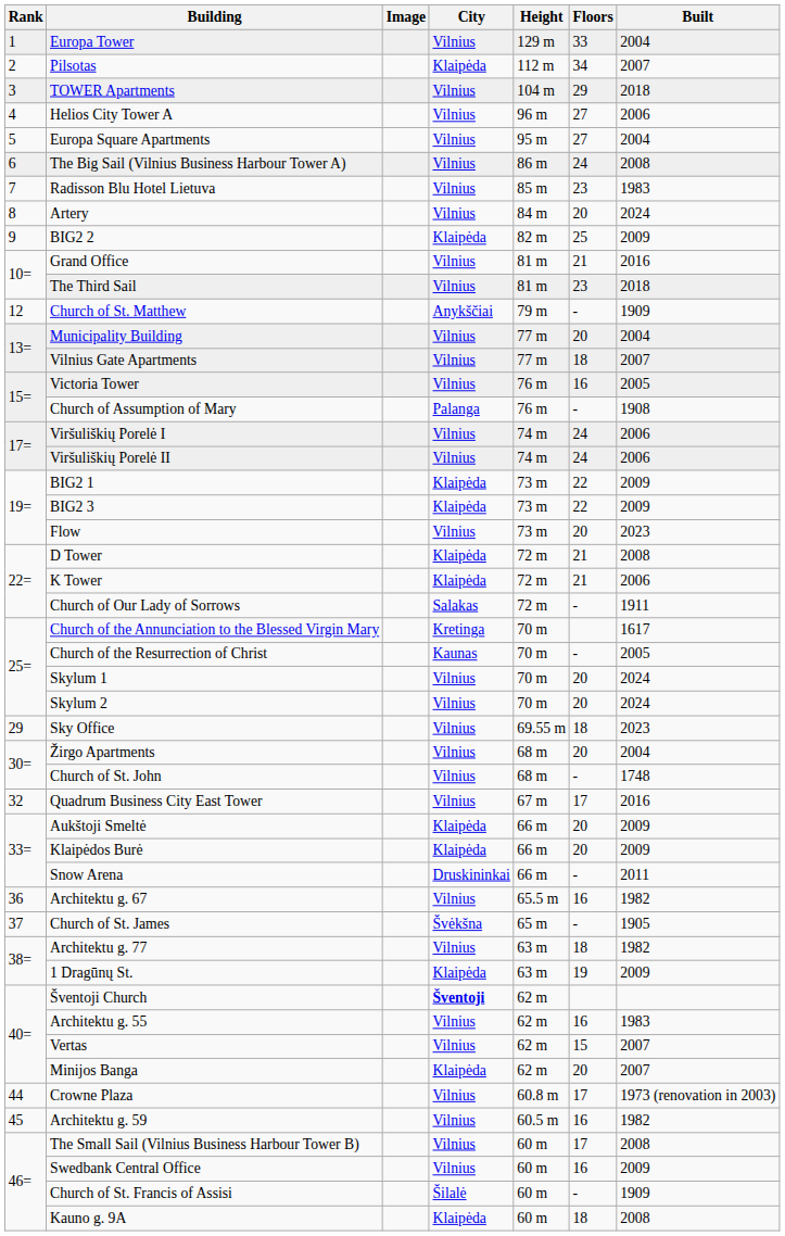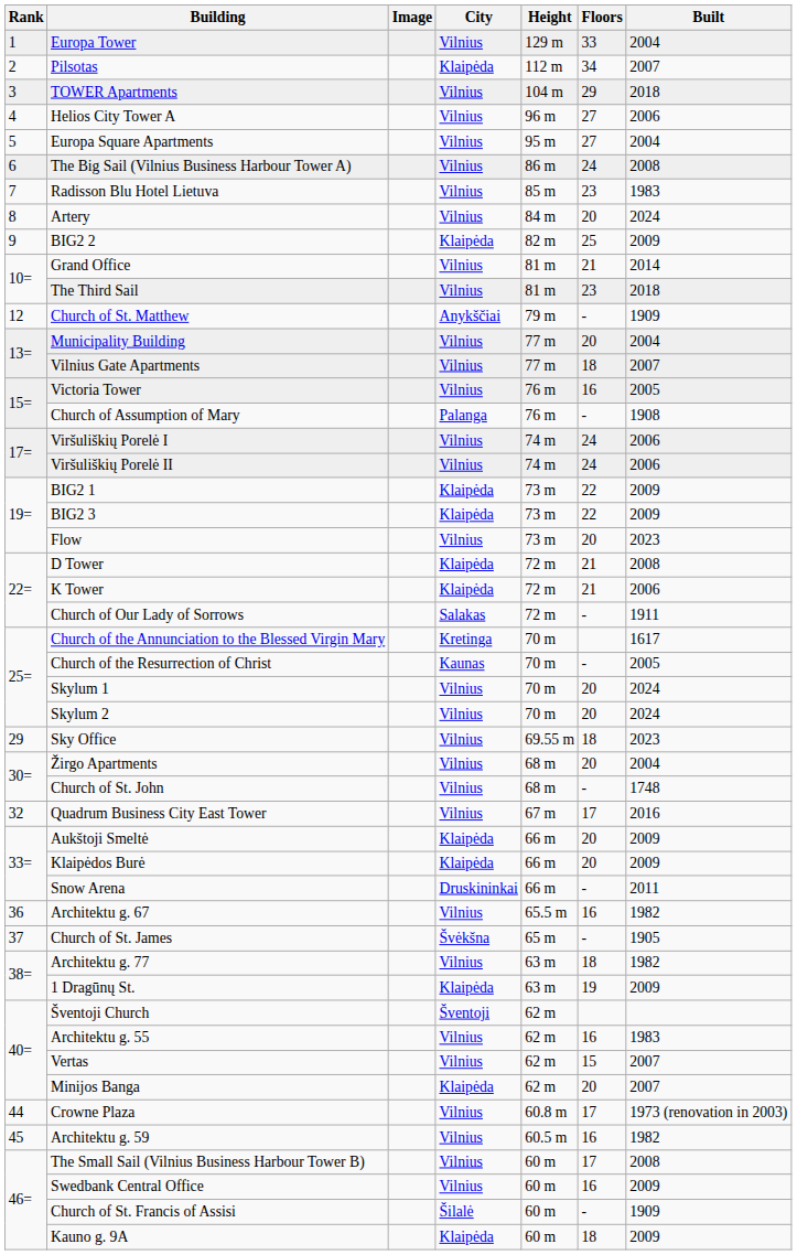 <table class=wikitable style="font-size: 90%;">
 <tr style="background:#ccc;">
 <th>Rank</th>
 <th>Building</th>
 <th><strong>Image</strong></th>
 <th>City</th>
 <th>Height</th>
 <th>Floors</th>
 <th>Built</th>
 </tr>
 <tr style="background:#efefef;">
 <td>1</td>
 <td><a href='#'>Europa Tower</a></td>
 <td></td>
 <td><a href='#'>Vilnius</a></td>
 <td>129 m</td>
 <td>33</td>
 <td>2004</td>
 </tr>
 <tr>
 <td>2</td>
 <td><a href='#'>Pilsotas</a></td>
 <td></td>
 <td><a href='#'>Klaipėda</a></td>
 <td>112 m</td>
 <td>34</td>
 <td>2007</td>
 </tr>
 <tr style="background:#efefef;">
 <td>3</td>
 <td><a href='#'>TOWER Apartments</a></td>
 <td></td>
 <td><a href='#'>Vilnius</a></td>
 <td>104 m</td>
 <td>29</td>
 <td>2018</td>
 </tr>
 <tr>
 <td>4</td>
 <td>Helios City Tower A</td>
 <td></td>
 <td><a href='#'>Vilnius</a></td>
 <td>96 m</td>
 <td>27</td>
 <td>2006</td>
 </tr>
 <tr>
 <td>5</td>
 <td>Europa Square Apartments</td>
 <td></td>
 <td><a href='#'>Vilnius</a></td>
 <td>95 m</td>
 <td>27</td>
 <td>2004</td>
 </tr>
 <tr style="background:#efefef;">
 <td>6</td>
 <td>The Big Sail (Vilnius Business Harbour Tower A)</td>
 <td></td>
 <td><a href='#'>Vilnius</a></td>
 <td>86 m</td>
 <td>24</td>
 <td>2008</td>
 </tr>
 <tr>
 <td>7</td>
 <td>Radisson Blu Hotel Lietuva</td>
 <td></td>
 <td><a href='#'>Vilnius</a></td>
 <td>85 m</td>
 <td>23</td>
 <td>1983</td>
 </tr>
 <tr>
 <td>8</td>
 <td>Artery</td>
 <td></td>
 <td><a href='#'>Vilnius</a></td>
 <td>84 m</td>
 <td>20</td>
 <td>2024</td>
 </tr>
 <tr>
 <td>9</td>
 <td>BIG2 2</td>
 <td></td>
 <td><a href='#'>Klaipėda</a></td>
 <td>82 m</td>
 <td>25</td>
 <td>2009</td>
 </tr>
 <tr>
 <td rowspan="2">10=</td>
 <td>Grand Office</td>
 <td></td>
 <td><a href='#'>Vilnius</a></td>
 <td>81 m</td>
 <td>21</td>
-<td>2016</td>
+<td>2014</td>
 </tr>
 <tr style="background:#efefef;">
 <td>The Third Sail</td>
 <td></td>
 <td><a href='#'>Vilnius</a></td>
 <td>81 m</td>
 <td>23</td>
 <td>2018</td>
 </tr>
 <tr>
 <td>12</td>
 <td><a href='#'>Church of St. Matthew</a></td>
 <td></td>
 <td><a href='#'>Anykščiai</a></td>
 <td>79 m</td>
 <td>-</td>
 <td>1909</td>
 </tr>
 <tr style="background:#efefef;">
 <td rowspan="2">13=</td>
 <td><a href='#'>Municipality Building</a></td>
 <td></td>
 <td><a href='#'>Vilnius</a></td>
 <td>77 m</td>
 <td>20</td>
 <td>2004</td>
 </tr>
 <tr style="background:#efefef;">
 <td>Vilnius Gate Apartments</td>
 <td></td>
 <td><a href='#'>Vilnius</a></td>
 <td>77 m</td>
 <td>18</td>
 <td>2007</td>
 </tr>
 <tr style="background:#efefef;">
 <td rowspan="2">15=</td>
 <td>Victoria Tower</td>
 <td></td>
 <td><a href='#'>Vilnius</a></td>
 <td>76 m</td>
 <td>16</td>
 <td>2005</td>
 </tr>
 <tr>
 <td>Church of Assumption of Mary</td>
 <td></td>
 <td><a href='#'>Palanga</a></td>
 <td>76 m</td>
 <td>-</td>
 <td>1908</td>
 </tr>
 <tr style="background:#efefef;">
 <td rowspan="2">17=</td>
 <td>Viršuliškių Porelė I</td>
 <td></td>
 <td><a href='#'>Vilnius</a></td>
 <td>74 m</td>
 <td>24</td>
 <td>2006</td>
 </tr>
 <tr style="background:#efefef;">
 <td>Viršuliškių Porelė II</td>
 <td></td>
 <td><a href='#'>Vilnius</a></td>
 <td>74 m</td>
 <td>24</td>
 <td>2006</td>
 </tr>
 <tr>
 <td rowspan="3">19=</td>
 <td>BIG2 1</td>
 <td></td>
 <td><a href='#'>Klaipėda</a></td>
 <td>73 m</td>
 <td>22</td>
 <td>2009</td>
 </tr>
 <tr>
 <td>BIG2 3</td>
 <td></td>
 <td><a href='#'>Klaipėda</a></td>
 <td>73 m</td>
 <td>22</td>
 <td>2009</td>
 </tr>
 <tr>
 <td>Flow</td>
 <td></td>
 <td><a href='#'>Vilnius</a></td>
 <td>73 m</td>
 <td>20</td>
 <td>2023</td>
 </tr>
 <tr>
 <td rowspan="3">22=</td>
 <td>D Tower</td>
 <td></td>
 <td><a href='#'>Klaipėda</a></td>
 <td>72 m</td>
 <td>21</td>
 <td>2008</td>
 </tr>
 <tr>
 <td>K Tower</td>
 <td></td>
 <td><a href='#'>Klaipėda</a></td>
 <td>72 m</td>
 <td>21</td>
 <td>2006</td>
 </tr>
 <tr>
 <td>Church of Our Lady of Sorrows</td>
 <td></td>
 <td><a href='#'>Salakas</a></td>
 <td>72 m</td>
 <td>-</td>
 <td>1911</td>
 </tr>
 <tr>
 <td rowspan="4">25=</td>
 <td><a href='#'>Church of the Annunciation to the Blessed Virgin Mary</a></td>
 <td></td>
 <td><a href='#'>Kretinga</a></td>
 <td>70 m</td>
 <td></td>
 <td>1617</td>
 </tr>
 <tr>
 <td>Church of the Resurrection of Christ</td>
 <td></td>
 <td><a href='#'>Kaunas</a></td>
 <td>70 m</td>
 <td>-</td>
 <td>2005</td>
 </tr>
 <tr>
 <td>Skylum 1</td>
 <td></td>
 <td><a href='#'>Vilnius</a></td>
 <td>70 m</td>
 <td>20</td>
 <td>2024</td>
 </tr>
 <tr>
 <td>Skylum 2</td>
 <td></td>
 <td><a href='#'>Vilnius</a></td>
 <td>70 m</td>
 <td>20</td>
 <td>2024</td>
 </tr>
 <tr>
 <td>29</td>
 <td>Sky Office</td>
 <td></td>
 <td><a href='#'>Vilnius</a></td>
 <td>69.55 m</td>
 <td>18</td>
 <td>2023</td>
 </tr>
 <tr>
 <td rowspan="2">30=</td>
 <td>Žirgo Apartments</td>
 <td></td>
 <td><a href='#'>Vilnius</a></td>
 <td>68 m </td>
 <td>20</td>
 <td>2004</td>
 </tr>
 <tr>
 <td>Church of St. John</td>
 <td></td>
 <td><a href='#'>Vilnius</a></td>
 <td>68 m</td>
 <td>-</td>
 <td>1748</td>
 </tr>
 <tr>
 <td>32</td>
 <td>Quadrum Business City East Tower</td>
 <td></td>
 <td><a href='#'>Vilnius</a></td>
 <td>67 m</td>
 <td>17</td>
 <td>2016</td>
 </tr>
 <tr>
 <td rowspan="3">33=</td>
 <td>Aukštoji Smeltė</td>
 <td></td>
 <td><a href='#'>Klaipėda</a></td>
 <td>66 m</td>
 <td>20</td>
 <td>2009</td>
 </tr>
 <tr>
 <td>Klaipėdos Burė</td>
 <td></td>
 <td><a href='#'>Klaipėda</a></td>
 <td>66 m </td>
 <td>20</td>
 <td>2009</td>
 </tr>
 <tr>
 <td>Snow Arena</td>
 <td></td>
 <td><a href='#'>Druskininkai</a></td>
 <td>66 m</td>
 <td>-</td>
 <td>2011</td>
 </tr>
 <tr>
 <td>36</td>
 <td>Architektu g. 67</td>
 <td></td>
 <td><a href='#'>Vilnius</a></td>
 <td>65.5 m</td>
 <td>16</td>
 <td>1982</td>
 </tr>
 <tr>
 <td>37</td>
 <td>Church of St. James</td>
 <td></td>
 <td><a href='#'>Švėkšna</a></td>
 <td>65 m</td>
 <td>-</td>
 <td>1905</td>
 </tr>
 <tr>
 <td rowspan="2">38=</td>
 <td>Architektu g. 77</td>
 <td></td>
 <td><a href='#'>Vilnius</a></td>
 <td>63 m</td>
 <td>18</td>
 <td>1982</td>
 </tr>
 <tr>
 <td>1 Dragūnų St.</td>
 <td></td>
 <td><a href='#'>Klaipėda</a></td>
 <td>63 m</td>
 <td>19</td>
 <td>2009</td>
 </tr>
 <tr>
 <td rowspan="4">40=</td>
 <td>Šventoji Church</td>
 <td></td>
-<td><strong><a href='#'>Šventoji</a></strong></td>
+<td><a href='#'>Šventoji</a></td>
 <td>62 m</td>
 <td></td>
 <td></td>
 </tr>
 <tr>
 <td>Architektu g. 55</td>
 <td></td>
 <td><a href='#'>Vilnius</a></td>
 <td>62 m</td>
 <td>16</td>
 <td>1983</td>
 </tr>
 <tr>
 <td>Vertas</td>
 <td></td>
 <td><a href='#'>Vilnius</a></td>
 <td>62 m </td>
 <td>15</td>
 <td>2007</td>
 </tr>
 <tr>
 <td>Minijos Banga</td>
 <td></td>
 <td><a href='#'>Klaipėda</a></td>
 <td>62 m </td>
 <td>20</td>
 <td>2007</td>
 </tr>
 <tr>
 <td>44</td>
 <td>Crowne Plaza</td>
 <td></td>
 <td><a href='#'>Vilnius</a></td>
 <td>60.8 m</td>
 <td>17</td>
 <td>1973 (renovation in 2003)</td>
 </tr>
 <tr>
 <td>45</td>
 <td>Architektu g. 59</td>
 <td></td>
 <td><a href='#'>Vilnius</a></td>
 <td>60.5 m</td>
 <td>16</td>
 <td>1982</td>
 </tr>
 <tr>
 <td rowspan="4">46=</td>
 <td>The Small Sail (Vilnius Business Harbour Tower B)</td>
 <td></td>
 <td><a href='#'>Vilnius</a></td>
 <td>60 m </td>
 <td>17</td>
 <td>2008</td>
 </tr>
 <tr>
 <td>Swedbank Central Office</td>
 <td></td>
 <td><a href='#'>Vilnius</a></td>
 <td>60 m</td>
 <td>16</td>
 <td>2009</td>
 </tr>
 <tr>
 <td>Church of St. Francis of Assisi</td>
 <td></td>
 <td><a href='#'>Šilalė</a></td>
 <td>60 m</td>
 <td>-</td>
 <td>1909</td>
 </tr>
 <tr>
 <td>Kauno g. 9A</td>
 <td></td>
 <td><a href='#'>Klaipėda</a></td>
 <td>60 m</td>
 <td>18</td>
-<td>2008</td>
+<td>2009</td>
 </tr>
 </table>
